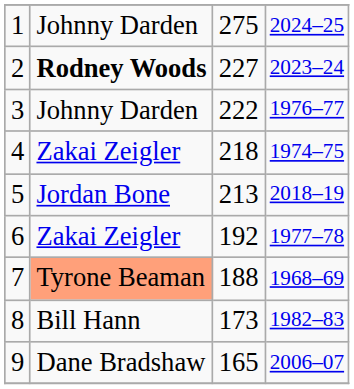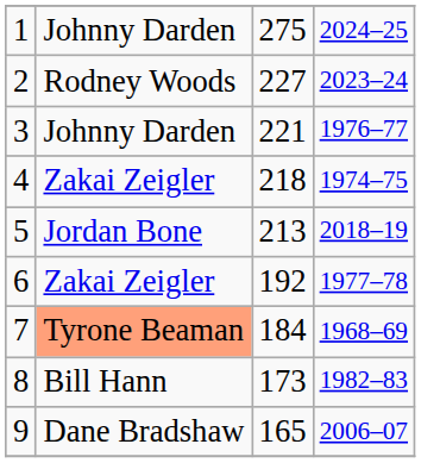 <table class="wikitable">
 <tr>
 </tr>
 <tr>
 <td>1</td>
 <td>Johnny Darden</td>
 <td>275</td>
 <td style="font-size:80%;"><a href='#'>2024–25</a></td>
 </tr>
 <tr>
 <td>2</td>
-<td><strong>Rodney Woods</strong></td>
+<td>Rodney Woods</td>
 <td>227</td>
 <td style="font-size:80%;"><a href='#'>2023–24</a></td>
 </tr>
 <tr>
 <td>3</td>
 <td>Johnny Darden</td>
-<td>222</td>
+<td>221</td>
 <td style="font-size:80%;"><a href='#'>1976–77</a></td>
 </tr>
 <tr>
 <td>4</td>
 <td><a href='#'>Zakai Zeigler</a></td>
 <td>218</td>
 <td style="font-size:80%;"><a href='#'>1974–75</a></td>
 </tr>
 <tr>
 <td>5</td>
 <td><a href='#'>Jordan Bone</a></td>
 <td>213</td>
 <td style="font-size:80%;"><a href='#'>2018–19</a></td>
 </tr>
 <tr>
 <td>6</td>
 <td><a href='#'>Zakai Zeigler</a></td>
 <td>192</td>
 <td style="font-size:80%;"><a href='#'>1977–78</a></td>
 </tr>
 <tr>
 <td>7</td>
 <td style="background: lightsalmon;">Tyrone Beaman</td>
-<td>188</td>
+<td>184</td>
 <td style="font-size:80%;"><a href='#'>1968–69</a></td>
 </tr>
 <tr>
 <td>8</td>
 <td>Bill Hann</td>
 <td>173</td>
 <td style="font-size:80%;"><a href='#'>1982–83</a></td>
 </tr>
 <tr>
 <td>9</td>
 <td>Dane Bradshaw</td>
 <td>165</td>
 <td style="font-size:80%;"><a href='#'>2006–07</a></td>
 </tr>
 <tr>
 </tr>
 </table>
